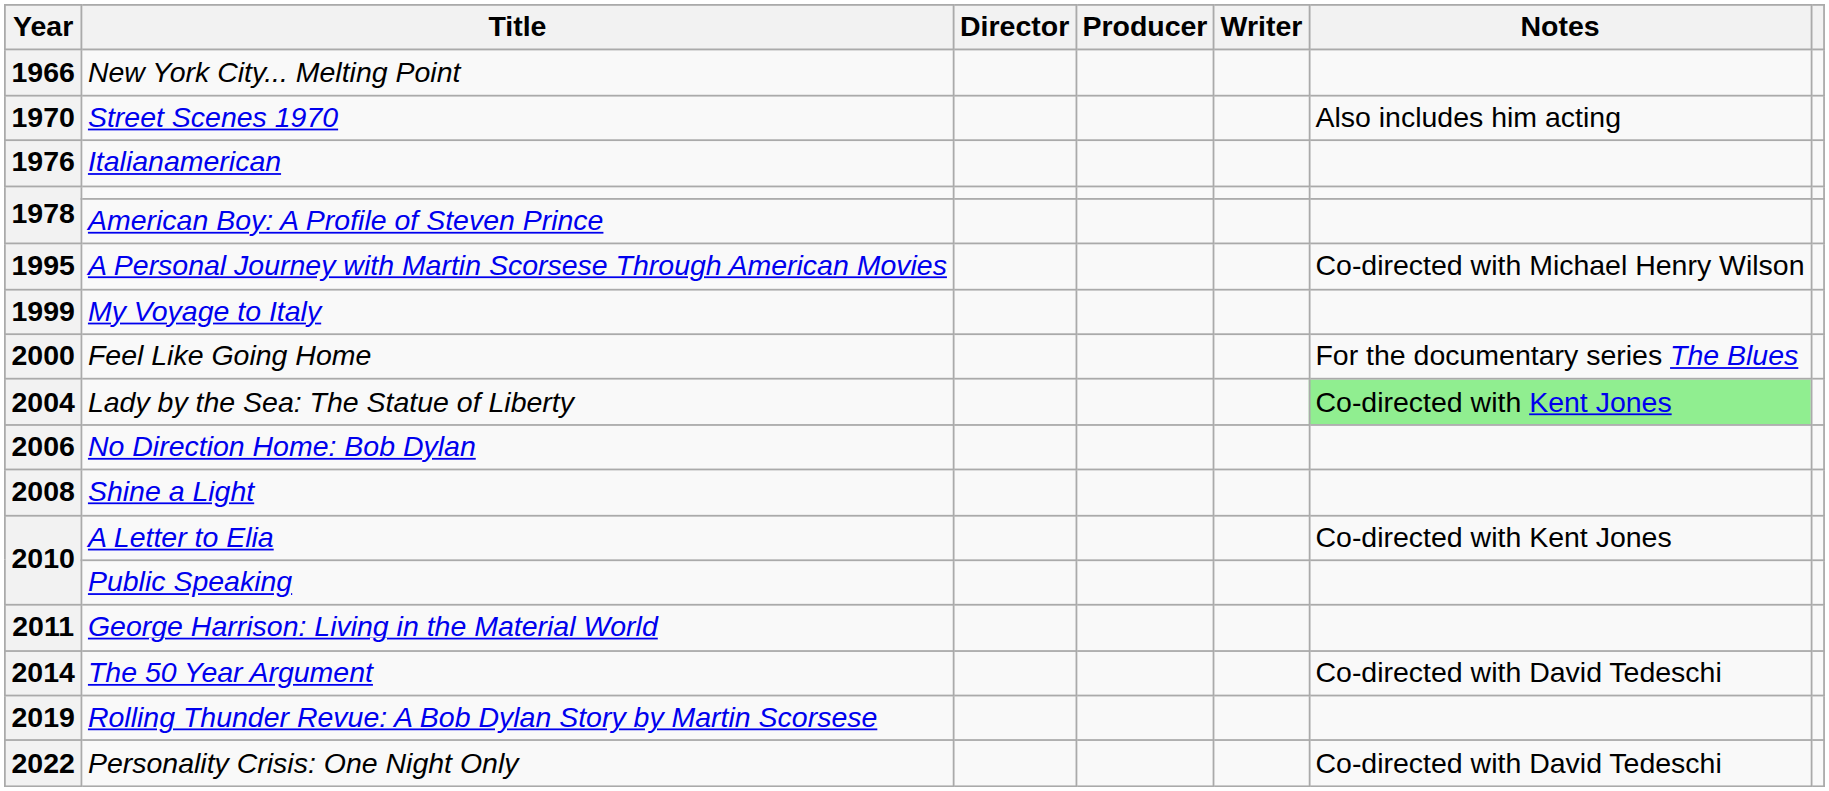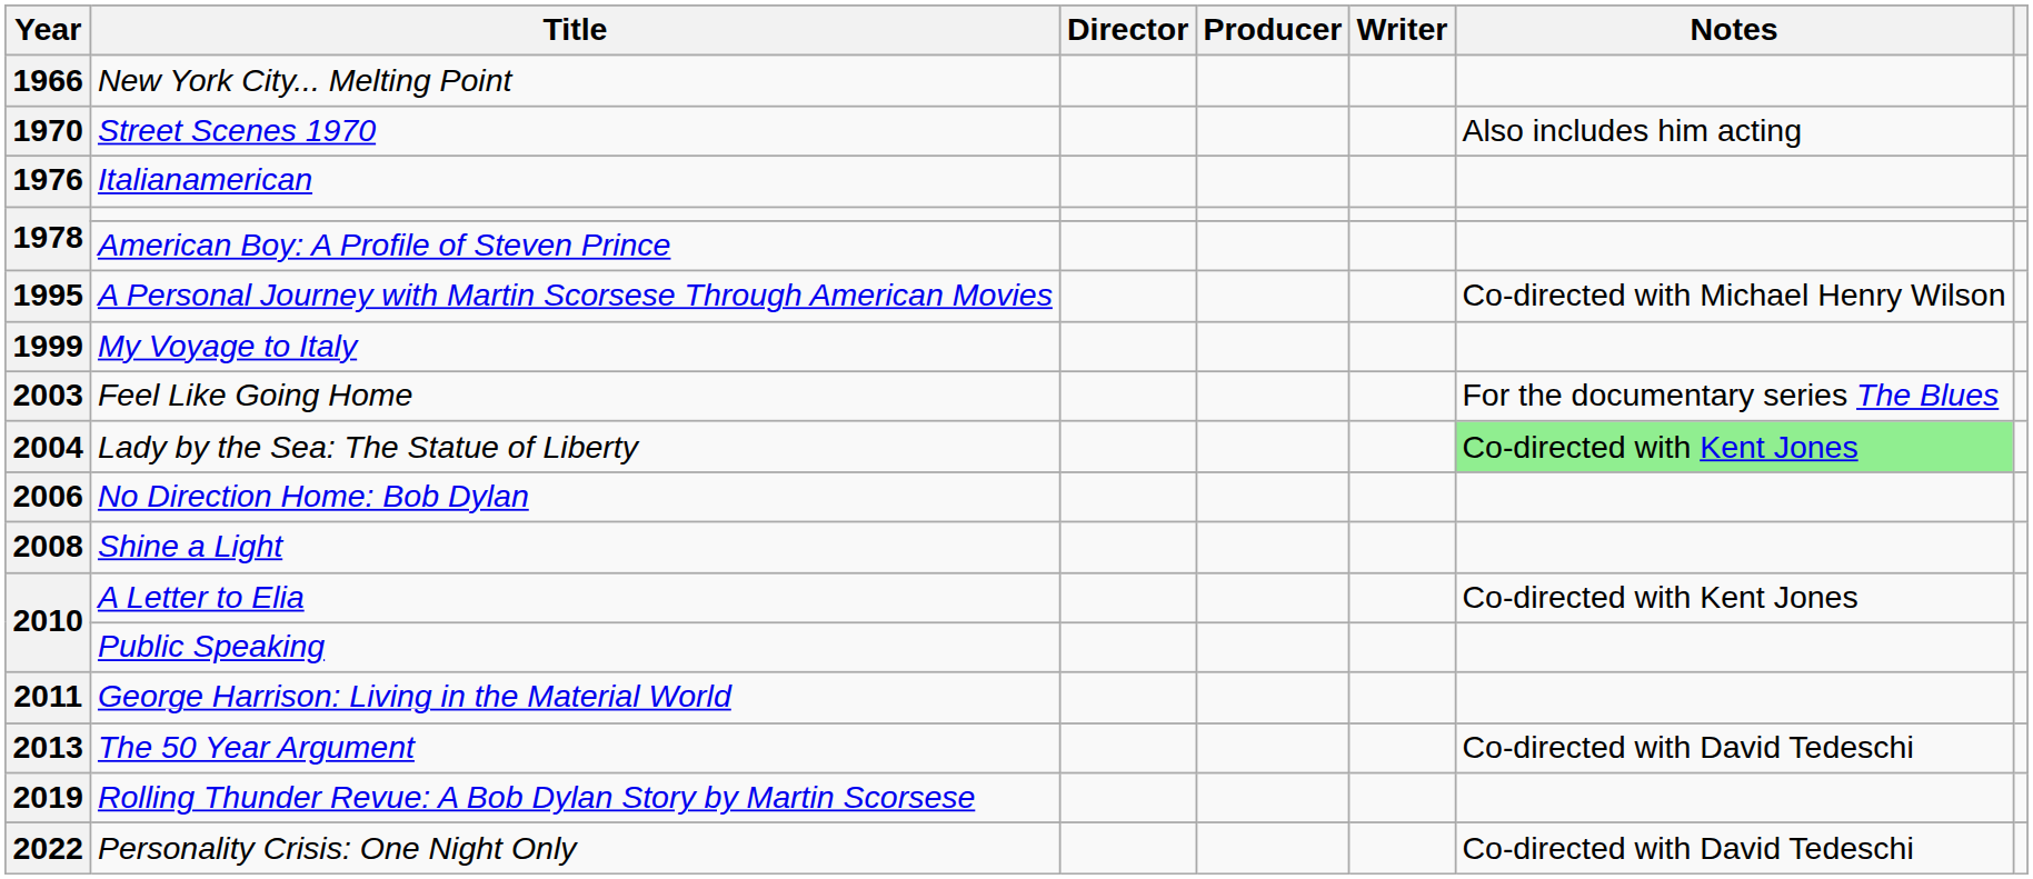 <table class="wikitable plainrowheaders">
 <tr style="background:#ccc; text-align:center;">
 <th scope="col">Year</th>
 <th scope="col">Title</th>
 <th scope="col">Director</th>
 <th scope="col">Producer</th>
 <th scope="col">Writer</th>
 <th scope="col">Notes</th>
 <th scope="col"></th>
 </tr>
 <tr>
 <th>1966</th>
 <td scope="row"><em>New York City... Melting Point</em></td>
 <td></td>
 <td></td>
 <td></td>
 <td></td>
 <td style="text-align:center;"></td>
 </tr>
 <tr>
 <th>1970</th>
 <td scope="row"><em><a href='#'>Street Scenes 1970</a></em></td>
 <td></td>
 <td></td>
 <td></td>
 <td>Also includes him acting</td>
 <td style="text-align:center;"></td>
 </tr>
 <tr>
 <th>1976</th>
 <td scope="row"><em><a href='#'>Italianamerican</a></em></td>
 <td></td>
 <td></td>
 <td></td>
 <td></td>
 <td style="text-align:center;"></td>
 </tr>
 <tr>
 <th rowspan="2">1978</th>
 <td scope="row"><em></em></td>
 <td></td>
 <td></td>
 <td></td>
 <td></td>
 <td style="text-align:center;"></td>
 </tr>
 <tr>
 <td scope="row"><em><a href='#'>American Boy: A Profile of Steven Prince</a></em></td>
 <td></td>
 <td></td>
 <td></td>
 <td></td>
 <td style="text-align:center;"></td>
 </tr>
 <tr>
 <th>1995</th>
 <td scope="row"><em><a href='#'>A Personal Journey with Martin Scorsese Through American Movies</a></em></td>
 <td></td>
 <td></td>
 <td></td>
 <td>Co-directed with Michael Henry Wilson</td>
 <td style="text-align:center;"></td>
 </tr>
 <tr>
 <th>1999</th>
 <td scope="row"><em><a href='#'>My Voyage to Italy</a></em></td>
 <td></td>
 <td></td>
 <td></td>
 <td></td>
 <td style="text-align:center;"></td>
 </tr>
 <tr>
-<th>2000</th>
+<th>2003</th>
 <td scope="row"><em>Feel Like Going Home</em></td>
 <td></td>
 <td></td>
 <td></td>
 <td>For the documentary series <em><a href='#'>The Blues</a></em></td>
 <td style="text-align:center;"></td>
 </tr>
 <tr>
 <th>2004</th>
 <td scope="row"><em>Lady by the Sea: The Statue of Liberty</em></td>
 <td></td>
 <td></td>
 <td></td>
 <td style="background: lightgreen;">Co-directed with <a href='#'>Kent Jones</a></td>
 <td style="text-align:center;"></td>
 </tr>
 <tr>
 <th>2006</th>
 <td scope="row"><em><a href='#'>No Direction Home: Bob Dylan</a></em></td>
 <td></td>
 <td></td>
 <td></td>
 <td></td>
 <td style="text-align:center;"></td>
 </tr>
 <tr>
 <th>2008</th>
 <td scope="row"><em><a href='#'>Shine a Light</a></em></td>
 <td></td>
 <td></td>
 <td></td>
 <td></td>
 <td style="text-align:center;"></td>
 </tr>
 <tr>
 <th rowspan="2">2010</th>
 <td scope="row"><em><a href='#'>A Letter to Elia</a></em></td>
 <td></td>
 <td></td>
 <td></td>
 <td>Co-directed with Kent Jones</td>
 <td style="text-align:center;"></td>
 </tr>
 <tr>
 <td scope="row"><em><a href='#'>Public Speaking</a></em></td>
 <td></td>
 <td></td>
 <td></td>
 <td></td>
 <td style="text-align:center;"></td>
 </tr>
 <tr>
 <th>2011</th>
 <td scope="row"><em><a href='#'>George Harrison: Living in the Material World</a></em></td>
 <td></td>
 <td></td>
 <td></td>
 <td></td>
 <td style="text-align:center;"></td>
 </tr>
 <tr>
-<th>2014</th>
+<th>2013</th>
 <td scope="row"><em><a href='#'>The 50 Year Argument</a></em></td>
 <td></td>
 <td></td>
 <td></td>
 <td>Co-directed with David Tedeschi</td>
 <td style="text-align:center;"></td>
 </tr>
 <tr>
 <th>2019</th>
 <td scope="row"><em><a href='#'>Rolling Thunder Revue: A Bob Dylan Story by Martin Scorsese</a></em></td>
 <td></td>
 <td></td>
 <td></td>
 <td></td>
 <td style="text-align:center;"></td>
 </tr>
 <tr>
 <th>2022</th>
 <td scope="row"><em>Personality Crisis: One Night Only</em></td>
 <td></td>
 <td></td>
 <td></td>
 <td>Co-directed with David Tedeschi</td>
 <td style="text-align:center;"></td>
 </tr>
 </table>
